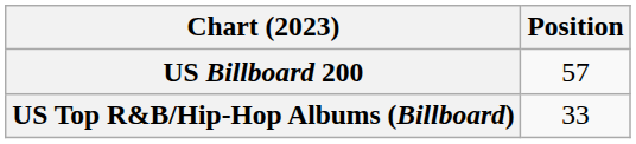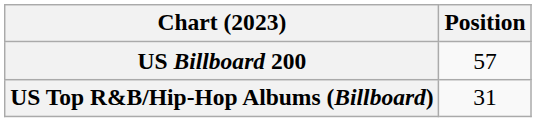 <table class="wikitable sortable plainrowheaders" style="text-align:center">
 <tr>
 <th scope="col">Chart (2023)</th>
 <th scope="col">Position</th>
 </tr>
 <tr>
 <th scope="row">US <em>Billboard</em> 200</th>
 <td>57</td>
 </tr>
 <tr>
 <th scope="row">US Top R&B/Hip-Hop Albums (<em>Billboard</em>)</th>
-<td>33</td>
+<td>31</td>
 </tr>
 </table>
